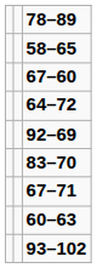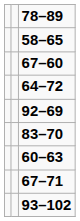 <table class="wikitable">
 <tr>
 <td></td>
 <td></td>
 <td><strong>78–89</strong></td>
 </tr>
 <tr>
 <td></td>
 <td></td>
 <td><strong>58–65</strong></td>
 </tr>
 <tr>
 <td></td>
 <td></td>
 <td><strong>67–60</strong></td>
 </tr>
 <tr>
 <td></td>
 <td></td>
 <td><strong>64–72</strong></td>
 </tr>
 <tr>
 <td></td>
 <td></td>
 <td><strong>92–69</strong></td>
 </tr>
 <tr>
 <td></td>
 <td></td>
 <td><strong>83–70</strong></td>
 </tr>
 <tr>
 <td></td>
 <td></td>
-<td><strong>67–71</strong></td>
+<td><strong>60–63</strong></td>
 </tr>
 <tr>
 <td></td>
 <td></td>
-<td><strong>60–63</strong></td>
+<td><strong>67–71</strong></td>
 </tr>
 <tr>
 <td></td>
 <td></td>
 <td><strong>93–102</strong></td>
 </tr>
 </table>
